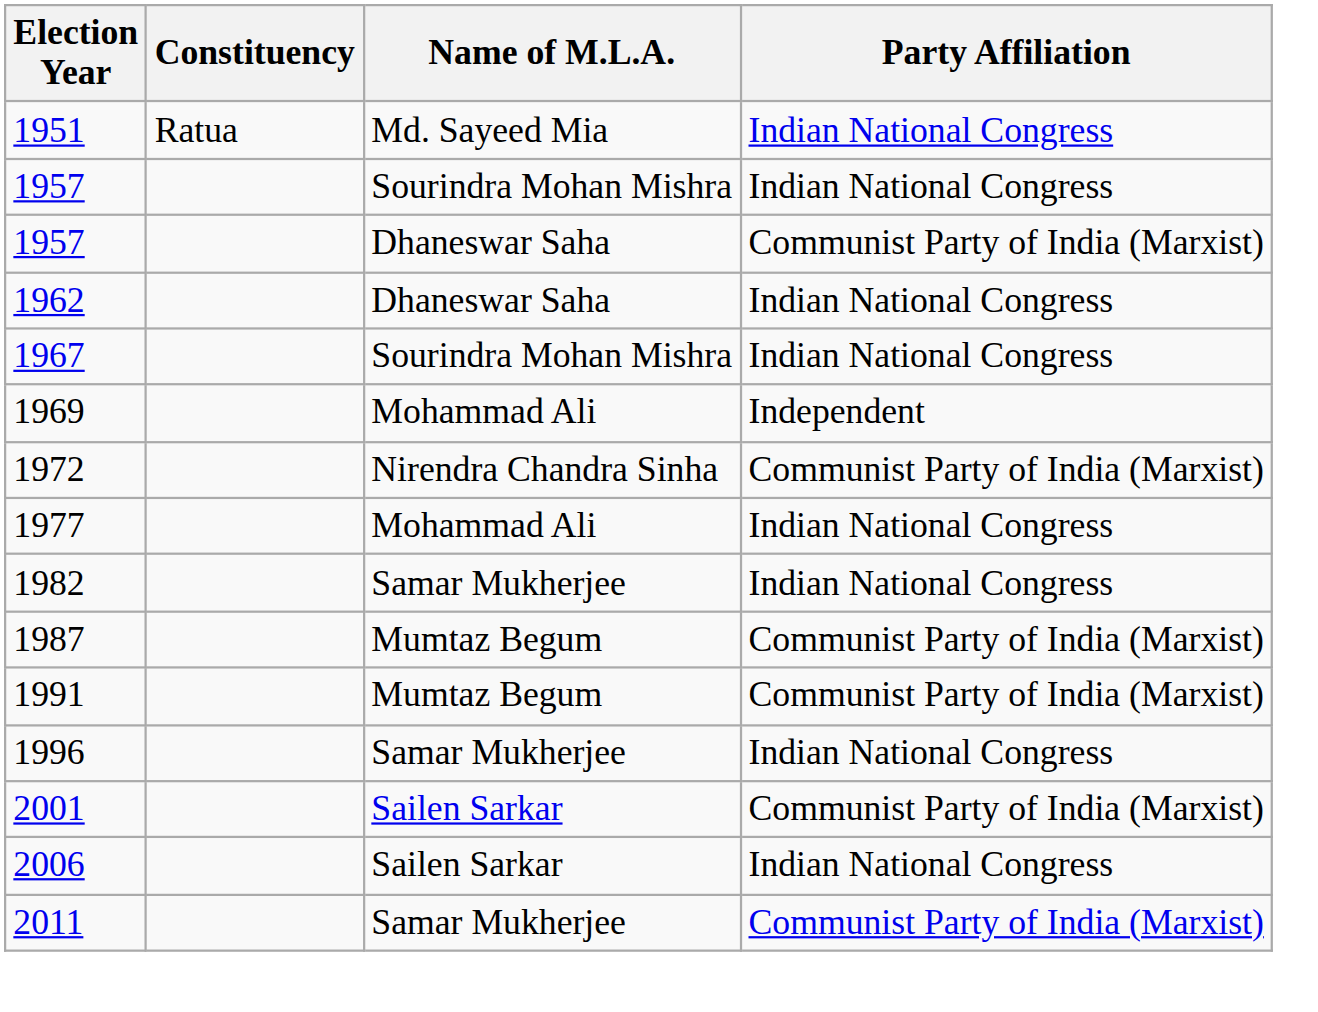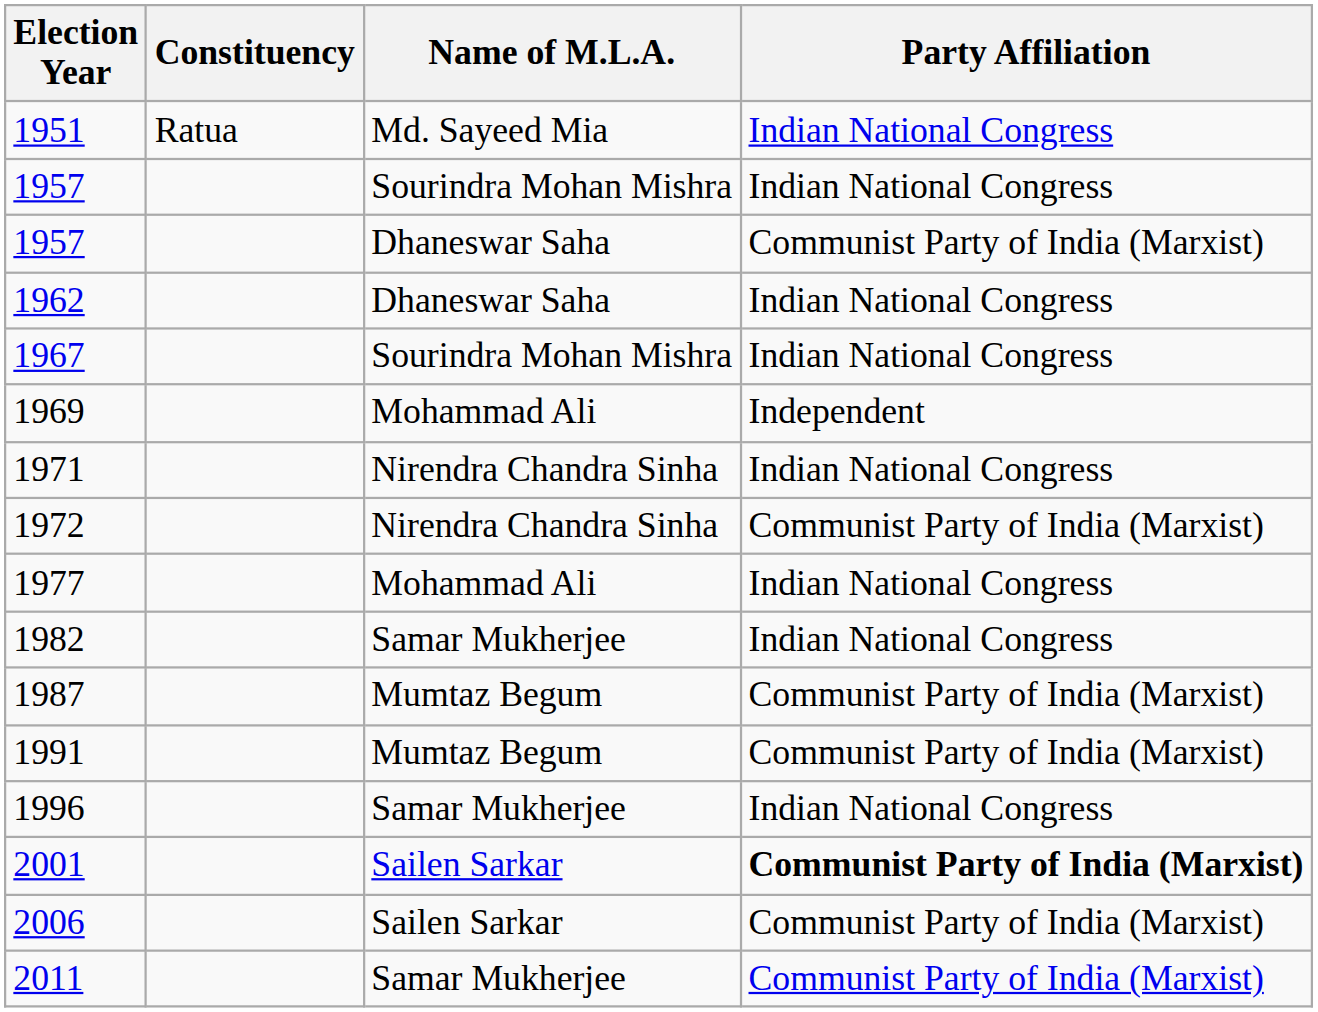 <table class="wikitable sortable"ìÍĦĤĠčw>
 <tr>
 <th>Election<br> Year</th>
 <th>Constituency</th>
 <th>Name of M.L.A.</th>
 <th>Party Affiliation</th>
 </tr>
 <tr>
 <td><a href='#'>1951</a></td>
 <td>Ratua</td>
 <td>Md. Sayeed Mia</td>
 <td><a href='#'>Indian National Congress</a></td>
 </tr>
 <tr>
 <td><a href='#'>1957</a></td>
 <td></td>
 <td>Sourindra Mohan Mishra</td>
 <td>Indian National Congress</td>
 </tr>
 <tr>
 <td><a href='#'>1957</a></td>
 <td></td>
 <td>Dhaneswar Saha</td>
 <td>Communist Party of India (Marxist)</td>
 </tr>
 <tr>
 <td><a href='#'>1962</a></td>
 <td></td>
 <td>Dhaneswar Saha</td>
 <td>Indian National Congress</td>
 </tr>
 <tr>
 <td><a href='#'>1967</a></td>
 <td></td>
 <td>Sourindra Mohan Mishra</td>
 <td>Indian National Congress</td>
 </tr>
 <tr>
 <td>1969</td>
 <td></td>
 <td>Mohammad Ali</td>
 <td>Independent</td>
 </tr>
 <tr>
+<td>1971</td>
+<td></td>
+<td>Nirendra Chandra Sinha</td>
+<td>Indian National Congress</td>
+</tr>
+<tr>
 <td>1972</td>
 <td></td>
 <td>Nirendra Chandra Sinha</td>
 <td>Communist Party of India (Marxist)</td>
 </tr>
 <tr>
 <td>1977</td>
 <td></td>
 <td>Mohammad Ali</td>
 <td>Indian National Congress</td>
 </tr>
 <tr>
 <td>1982</td>
 <td></td>
 <td>Samar Mukherjee</td>
 <td>Indian National Congress</td>
 </tr>
 <tr>
 <td>1987</td>
 <td></td>
 <td>Mumtaz Begum</td>
 <td>Communist Party of India (Marxist)</td>
 </tr>
 <tr>
 <td>1991</td>
 <td></td>
 <td>Mumtaz Begum</td>
 <td>Communist Party of India (Marxist)</td>
 </tr>
 <tr>
 <td>1996</td>
 <td></td>
 <td>Samar Mukherjee</td>
 <td>Indian National Congress</td>
 </tr>
 <tr>
 <td><a href='#'>2001</a></td>
 <td></td>
 <td><a href='#'>Sailen Sarkar</a></td>
-<td>Communist Party of India (Marxist)</td>
+<td><strong>Communist Party of India (Marxist)</strong></td>
 </tr>
 <tr>
 <td><a href='#'>2006</a></td>
 <td></td>
 <td>Sailen Sarkar</td>
-<td>Indian National Congress</td>
+<td>Communist Party of India (Marxist)</td>
 </tr>
 <tr>
 <td><a href='#'>2011</a></td>
 <td></td>
 <td>Samar Mukherjee</td>
 <td><a href='#'>Communist Party of India (Marxist)</a></td>
 </tr>
 </table>
